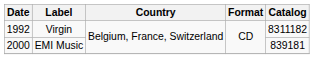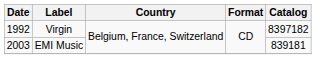 <table class="wikitable">
 <tr>
 <th>Date</th>
 <th>Label</th>
 <th>Country</th>
 <th>Format</th>
 <th>Catalog</th>
 </tr>
 <tr>
 <td align=center>1992</td>
 <td align=center>Virgin</td>
 <td rowspan=2 align=center>Belgium, France, Switzerland</td>
 <td rowspan=2 align=center>CD</td>
-<td align=center>8311182</td>
+<td align=center>8397182</td>
 </tr>
 <tr>
-<td align=center>2000</td>
+<td align=center>2003</td>
 <td align=center>EMI Music</td>
 <td align=center>839181</td>
 </tr>
 <tr>
 </tr>
 </table>
